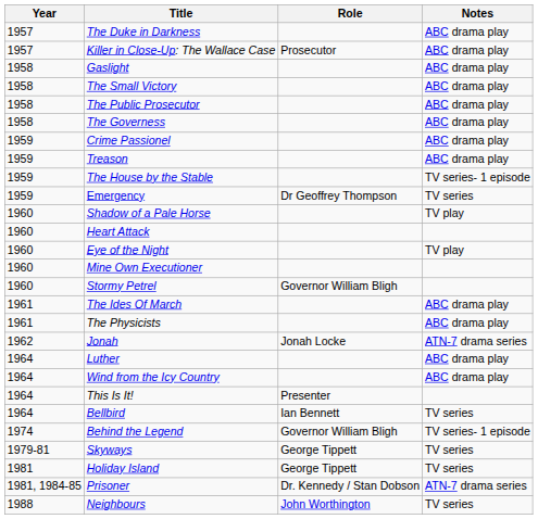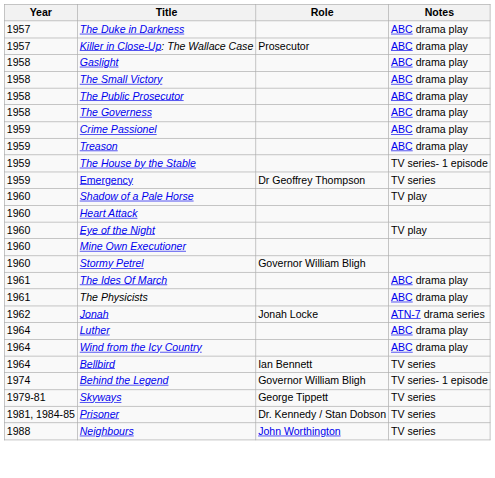 <table class="wikitable">
 <tr>
 <th>Year</th>
 <th>Title</th>
 <th>Role</th>
 <th>Notes</th>
 </tr>
 <tr>
 <td>1957</td>
 <td><em><a href='#'>The Duke in Darkness</a></em></td>
 <td></td>
 <td><a href='#'>ABC</a> drama play</td>
 </tr>
 <tr>
 <td>1957</td>
 <td><em><a href='#'>Killer in Close-Up</a>: The Wallace Case</em></td>
 <td>Prosecutor</td>
 <td><a href='#'>ABC</a> drama play</td>
 </tr>
 <tr>
 <td>1958</td>
 <td><em><a href='#'>Gaslight</a></em></td>
 <td></td>
 <td><a href='#'>ABC</a> drama play</td>
 </tr>
 <tr>
 <td>1958</td>
 <td><em><a href='#'>The Small Victory</a></em></td>
 <td></td>
 <td><a href='#'>ABC</a> drama play</td>
 </tr>
 <tr>
 <td>1958</td>
 <td><em><a href='#'>The Public Prosecutor</a></em></td>
 <td></td>
 <td><a href='#'>ABC</a> drama play</td>
 </tr>
 <tr>
 <td>1958</td>
 <td><em><a href='#'>The Governess</a></em></td>
 <td></td>
 <td><a href='#'>ABC</a> drama play</td>
 </tr>
 <tr>
 <td>1959</td>
 <td><em><a href='#'>Crime Passionel</a></em></td>
 <td></td>
 <td><a href='#'>ABC</a> drama play</td>
 </tr>
 <tr>
 <td>1959</td>
 <td><em><a href='#'>Treason</a></em></td>
 <td></td>
 <td><a href='#'>ABC</a> drama play</td>
 </tr>
 <tr>
 <td>1959</td>
 <td><em><a href='#'>The House by the Stable</a></em></td>
 <td></td>
 <td>TV series- 1 episode</td>
 </tr>
 <tr>
 <td>1959</td>
 <td><em><a href='#'></em>Emergency<em></a></em></td>
 <td>Dr Geoffrey Thompson</td>
 <td>TV series</td>
 </tr>
 <tr>
 <td>1960</td>
 <td><em><a href='#'>Shadow of a Pale Horse</a></em></td>
 <td></td>
 <td>TV play</td>
 </tr>
 <tr>
 <td>1960</td>
 <td><em><a href='#'>Heart Attack</a></em></td>
 <td></td>
 <td></td>
 </tr>
 <tr>
 <td>1960</td>
 <td><em><a href='#'>Eye of the Night</a></em></td>
 <td></td>
 <td>TV play</td>
 </tr>
 <tr>
 <td>1960</td>
 <td><em><a href='#'>Mine Own Executioner</a></em></td>
 <td></td>
 <td></td>
 </tr>
 <tr>
 <td>1960</td>
 <td><em><a href='#'>Stormy Petrel</a></em></td>
 <td>Governor William Bligh</td>
 <td></td>
 </tr>
 <tr>
 <td>1961</td>
 <td><em><a href='#'>The Ides Of March</a></em></td>
 <td></td>
 <td><a href='#'>ABC</a> drama play</td>
 </tr>
 <tr>
 <td>1961</td>
 <td><em>The Physicists</em></td>
 <td></td>
 <td><a href='#'>ABC</a> drama play</td>
 </tr>
 <tr>
 <td>1962</td>
 <td><em><a href='#'>Jonah</a></em></td>
 <td>Jonah Locke</td>
 <td><a href='#'>ATN-7</a> drama series</td>
 </tr>
 <tr>
 <td>1964</td>
 <td><em><a href='#'>Luther</a></em></td>
 <td></td>
 <td><a href='#'>ABC</a> drama play</td>
 </tr>
 <tr>
 <td>1964</td>
 <td><em><a href='#'>Wind from the Icy Country</a></em></td>
 <td></td>
 <td><a href='#'>ABC</a> drama play</td>
 </tr>
 <tr>
 <td>1964</td>
-<td><em>This Is It!</em></td>
-<td>Presenter</td>
-<td></td>
-</tr>
-<tr>
-<td>1964</td>
 <td><em><a href='#'>Bellbird</a></em></td>
 <td>Ian Bennett</td>
 <td>TV series</td>
 </tr>
 <tr>
 <td>1974</td>
 <td><em><a href='#'>Behind the Legend</a></em></td>
 <td>Governor William Bligh</td>
 <td>TV series- 1 episode</td>
 </tr>
 <tr>
 <td>1979-81</td>
 <td><em><a href='#'>Skyways</a></em></td>
 <td>George Tippett</td>
 <td>TV series</td>
 </tr>
 <tr>
-<td>1981</td>
-<td><em><a href='#'>Holiday Island</a></em></td>
-<td>George Tippett</td>
-<td>TV series</td>
-</tr>
-<tr>
 <td>1981, 1984-85</td>
 <td><em><a href='#'>Prisoner</a></em></td>
 <td>Dr. Kennedy / Stan Dobson</td>
-<td><a href='#'>ATN-7</a> drama series</td>
+<td>TV series</td>
 </tr>
 <tr>
 <td>1988</td>
 <td><em><a href='#'>Neighbours</a></em></td>
 <td><a href='#'>John Worthington</a></td>
 <td>TV series</td>
 </tr>
 </table>
